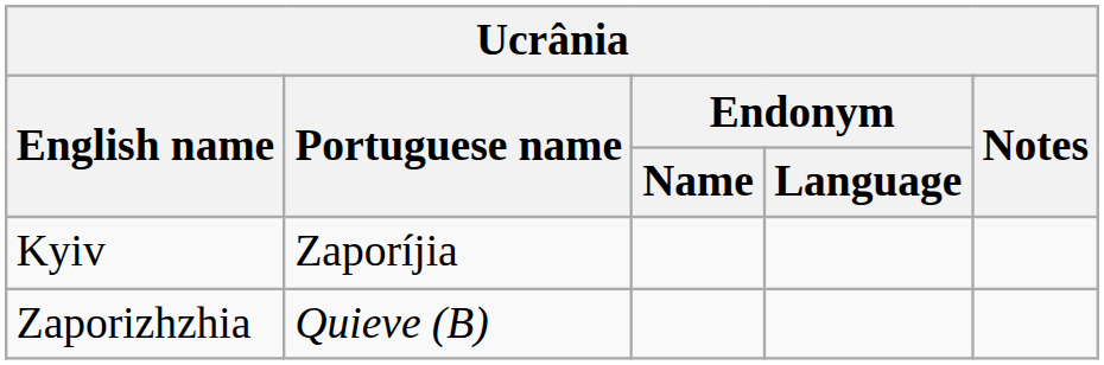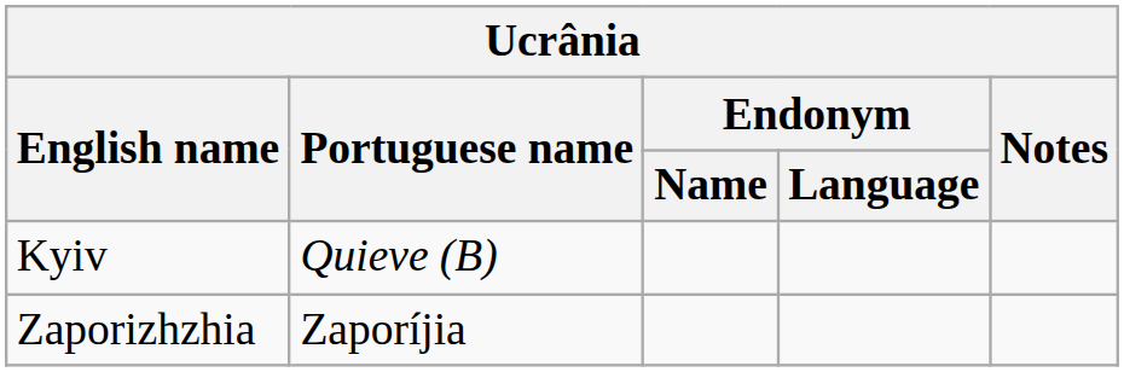 <table class="wikitable sortable">
 <tr>
 <th colspan="5"> Ucrânia</th>
 </tr>
 <tr>
 <th rowspan="2">English name</th>
 <th rowspan="2">Portuguese name</th>
 <th colspan="2">Endonym</th>
 <th rowspan="2">Notes</th>
 </tr>
 <tr>
 <th>Name</th>
 <th>Language</th>
 </tr>
 <tr>
 <td>Kyiv</td>
-<td>Zaporíjia</td>
+<td><em>Quieve (B)</em></td>
 <td></td>
 <td></td>
 <td></td>
 </tr>
 <tr>
 <td>Zaporizhzhia</td>
-<td><em>Quieve (B)</em></td>
+<td>Zaporíjia</td>
 <td></td>
 <td></td>
 <td></td>
 </tr>
 </table>
